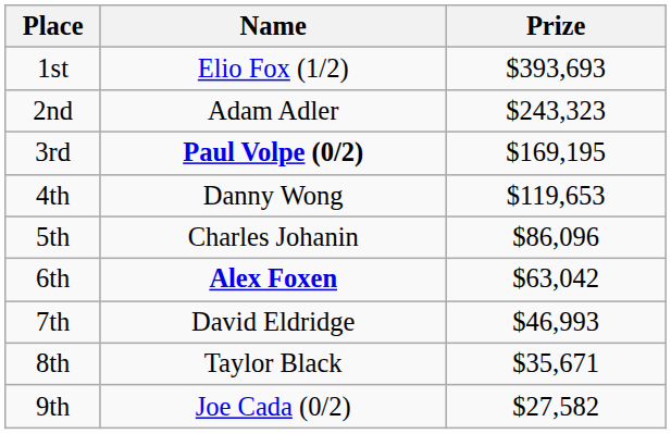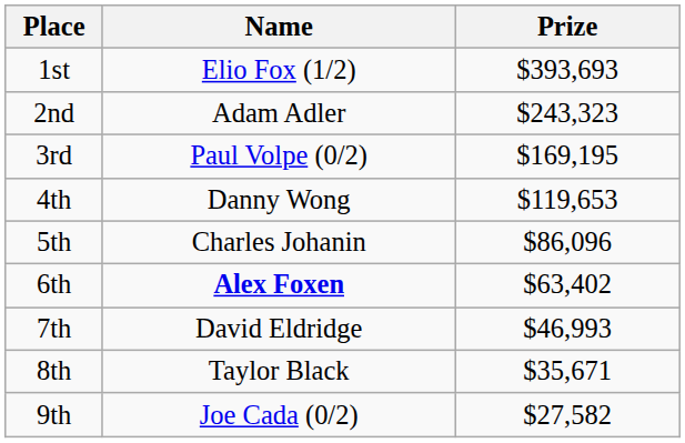 <table class="wikitable">
 <tr>
 <th width="50">Place</th>
 <th width="200">Name</th>
 <th width="125">Prize</th>
 </tr>
 <tr>
 <td align = "center">1st</td>
 <td align = "center"><a href='#'>Elio Fox</a> (1/2)</td>
 <td align = "center">$393,693</td>
 </tr>
 <tr>
 <td align = "center">2nd</td>
 <td align = "center">Adam Adler</td>
 <td align = "center">$243,323</td>
 </tr>
 <tr>
 <td align = "center">3rd</td>
-<td align = "center"><strong><a href='#'>Paul Volpe</a> (0/2)</strong></td>
+<td align = "center"><a href='#'>Paul Volpe</a> (0/2)</td>
 <td align = "center">$169,195</td>
 </tr>
 <tr>
 <td align = "center">4th</td>
 <td align = "center">Danny Wong</td>
 <td align = "center">$119,653</td>
 </tr>
 <tr>
 <td align = "center">5th</td>
 <td align = "center">Charles Johanin</td>
 <td align = "center">$86,096</td>
 </tr>
 <tr>
 <td align = "center">6th</td>
 <td align = "center"><strong><a href='#'>Alex Foxen</a></strong></td>
-<td align = "center">$63,042</td>
+<td align = "center">$63,402</td>
 </tr>
 <tr>
 <td align = "center">7th</td>
 <td align = "center">David Eldridge</td>
 <td align = "center">$46,993</td>
 </tr>
 <tr>
 <td align = "center">8th</td>
 <td align = "center">Taylor Black</td>
 <td align = "center">$35,671</td>
 </tr>
 <tr>
 <td align = "center">9th</td>
 <td align = "center"><a href='#'>Joe Cada</a> (0/2)</td>
 <td align = "center">$27,582</td>
 </tr>
 </table>
